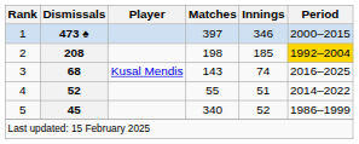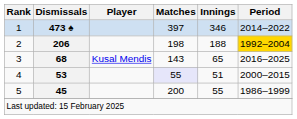 <table class="wikitable plainrowheaders sortable">
 <tr>
 <th scope=col>Rank</th>
 <th scope=col>Dismissals</th>
 <th scope=col>Player</th>
 <th scope=col>Matches</th>
 <th scope=col>Innings</th>
 <th scope=col>Period</th>
 </tr>
 <tr bgcolor=#cee0f2>
 <td align=center>1</td>
 <th scope="row" style="text-align:center; background:#cee0f2;">473 ♠</th>
 <td></td>
 <td align=center>397</td>
 <td align=center>346</td>
-<td>2000–2015</td>
+<td>2014–2022</td>
 </tr>
 <tr>
 <td align=center>2</td>
-<th scope=row style=text-align:center;>208</th>
+<th scope=row style=text-align:center;>206</th>
 <td></td>
 <td align=center>198</td>
-<td align=center>185</td>
+<td align=center>188</td>
 <td style="background: gold;">1992–2004</td>
 </tr>
 <tr>
 <td align="center">3</td>
 <th scope="row" style="text-align:center;">68</th>
 <td><a href='#'>Kusal Mendis</a> </td>
 <td align="center">143</td>
-<td align="center">74</td>
+<td align="center">65</td>
 <td>2016–2025</td>
 </tr>
 <tr>
 <td align="center">4</td>
-<th scope="row" style="text-align:center;">52</th>
+<th scope="row" style="text-align:center;">53</th>
 <td></td>
-<td align="center">55</td>
+<td align="center" style="background: lavender;">55</td>
 <td align="center">51</td>
-<td>2014–2022</td>
+<td>2000–2015</td>
 </tr>
 <tr>
 <td align="center">5</td>
 <th scope="row" style="text-align:center;">45</th>
 <td></td>
-<td align="center">340</td>
-<td align="center">52</td>
+<td align="center">200</td>
+<td align="center">55</td>
 <td>1986–1999</td>
 </tr>
 <tr>
 </tr>
 <tr class=sortbottom>
 <td colspan=6><small>Last updated: 15 February 2025</small></td>
 </tr>
 </table>
